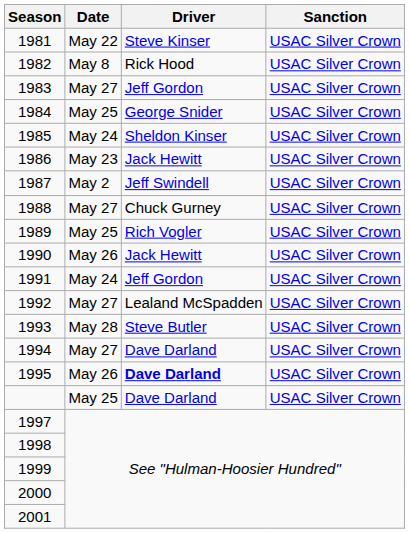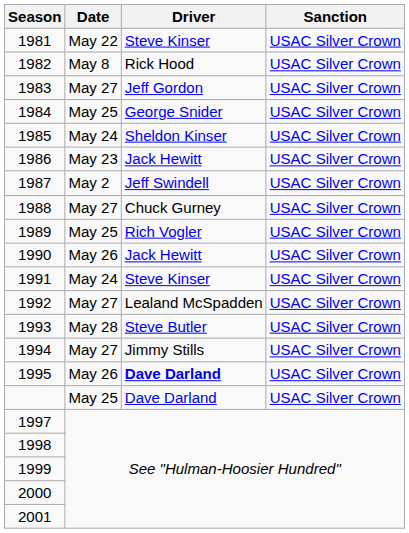 <table class="wikitable" style="font-size: 95%;">
 <tr>
 <th>Season</th>
 <th>Date</th>
 <th>Driver</th>
 <th>Sanction</th>
 </tr>
 <tr>
 <td align="center">1981</td>
 <td>May 22</td>
 <td><a href='#'>Steve Kinser</a></td>
 <td><a href='#'>USAC Silver Crown</a></td>
 </tr>
 <tr>
 <td align="center">1982</td>
 <td>May 8</td>
 <td>Rick Hood</td>
 <td><a href='#'>USAC Silver Crown</a></td>
 </tr>
 <tr>
 <td align="center">1983</td>
 <td>May 27</td>
 <td><a href='#'>Jeff Gordon</a></td>
 <td><a href='#'>USAC Silver Crown</a></td>
 </tr>
 <tr>
 <td align="center">1984</td>
 <td>May 25</td>
 <td><a href='#'>George Snider</a></td>
 <td><a href='#'>USAC Silver Crown</a></td>
 </tr>
 <tr>
 <td align="center">1985</td>
 <td>May 24</td>
 <td><a href='#'>Sheldon Kinser</a></td>
 <td><a href='#'>USAC Silver Crown</a></td>
 </tr>
 <tr>
 <td align="center">1986</td>
 <td>May 23</td>
 <td><a href='#'>Jack Hewitt</a></td>
 <td><a href='#'>USAC Silver Crown</a></td>
 </tr>
 <tr>
 <td align="center">1987</td>
 <td>May 2</td>
 <td><a href='#'>Jeff Swindell</a></td>
 <td><a href='#'>USAC Silver Crown</a></td>
 </tr>
 <tr>
 <td align="center">1988</td>
 <td>May 27</td>
 <td>Chuck Gurney</td>
 <td><a href='#'>USAC Silver Crown</a></td>
 </tr>
 <tr>
 <td align="center">1989</td>
 <td>May 25</td>
 <td><a href='#'>Rich Vogler</a></td>
 <td><a href='#'>USAC Silver Crown</a></td>
 </tr>
 <tr>
 <td align="center">1990</td>
 <td>May 26</td>
 <td><a href='#'>Jack Hewitt</a></td>
 <td><a href='#'>USAC Silver Crown</a></td>
 </tr>
 <tr>
 <td align="center">1991</td>
 <td>May 24</td>
-<td><a href='#'>Jeff Gordon</a></td>
+<td><a href='#'>Steve Kinser</a></td>
 <td><a href='#'>USAC Silver Crown</a></td>
 </tr>
 <tr>
 <td align="center">1992</td>
 <td>May 27</td>
 <td>Lealand McSpadden</td>
 <td><a href='#'>USAC Silver Crown</a></td>
 </tr>
 <tr>
 <td align="center">1993</td>
 <td>May 28</td>
 <td><a href='#'>Steve Butler</a></td>
 <td><a href='#'>USAC Silver Crown</a></td>
 </tr>
 <tr>
 <td align="center">1994</td>
 <td>May 27</td>
-<td><a href='#'>Dave Darland</a></td>
+<td>Jimmy Stills</td>
 <td><a href='#'>USAC Silver Crown</a></td>
 </tr>
 <tr>
 <td align="center">1995</td>
 <td>May 26</td>
 <td><strong><a href='#'>Dave Darland</a></strong></td>
 <td><a href='#'>USAC Silver Crown</a></td>
 </tr>
 <tr>
 <td align="center"></td>
 <td>May 25</td>
 <td><a href='#'>Dave Darland</a></td>
 <td><a href='#'>USAC Silver Crown</a></td>
 </tr>
 <tr>
 <td align="center">1997</td>
 <td colspan=3 rowspan=5 align="center"><em>See "Hulman-Hoosier Hundred"</em></td>
 </tr>
 <tr>
 <td align="center">1998</td>
 </tr>
 <tr>
 <td align="center">1999</td>
 </tr>
 <tr>
 <td align="center">2000</td>
 </tr>
 <tr>
 <td align="center">2001</td>
 </tr>
 </table>
